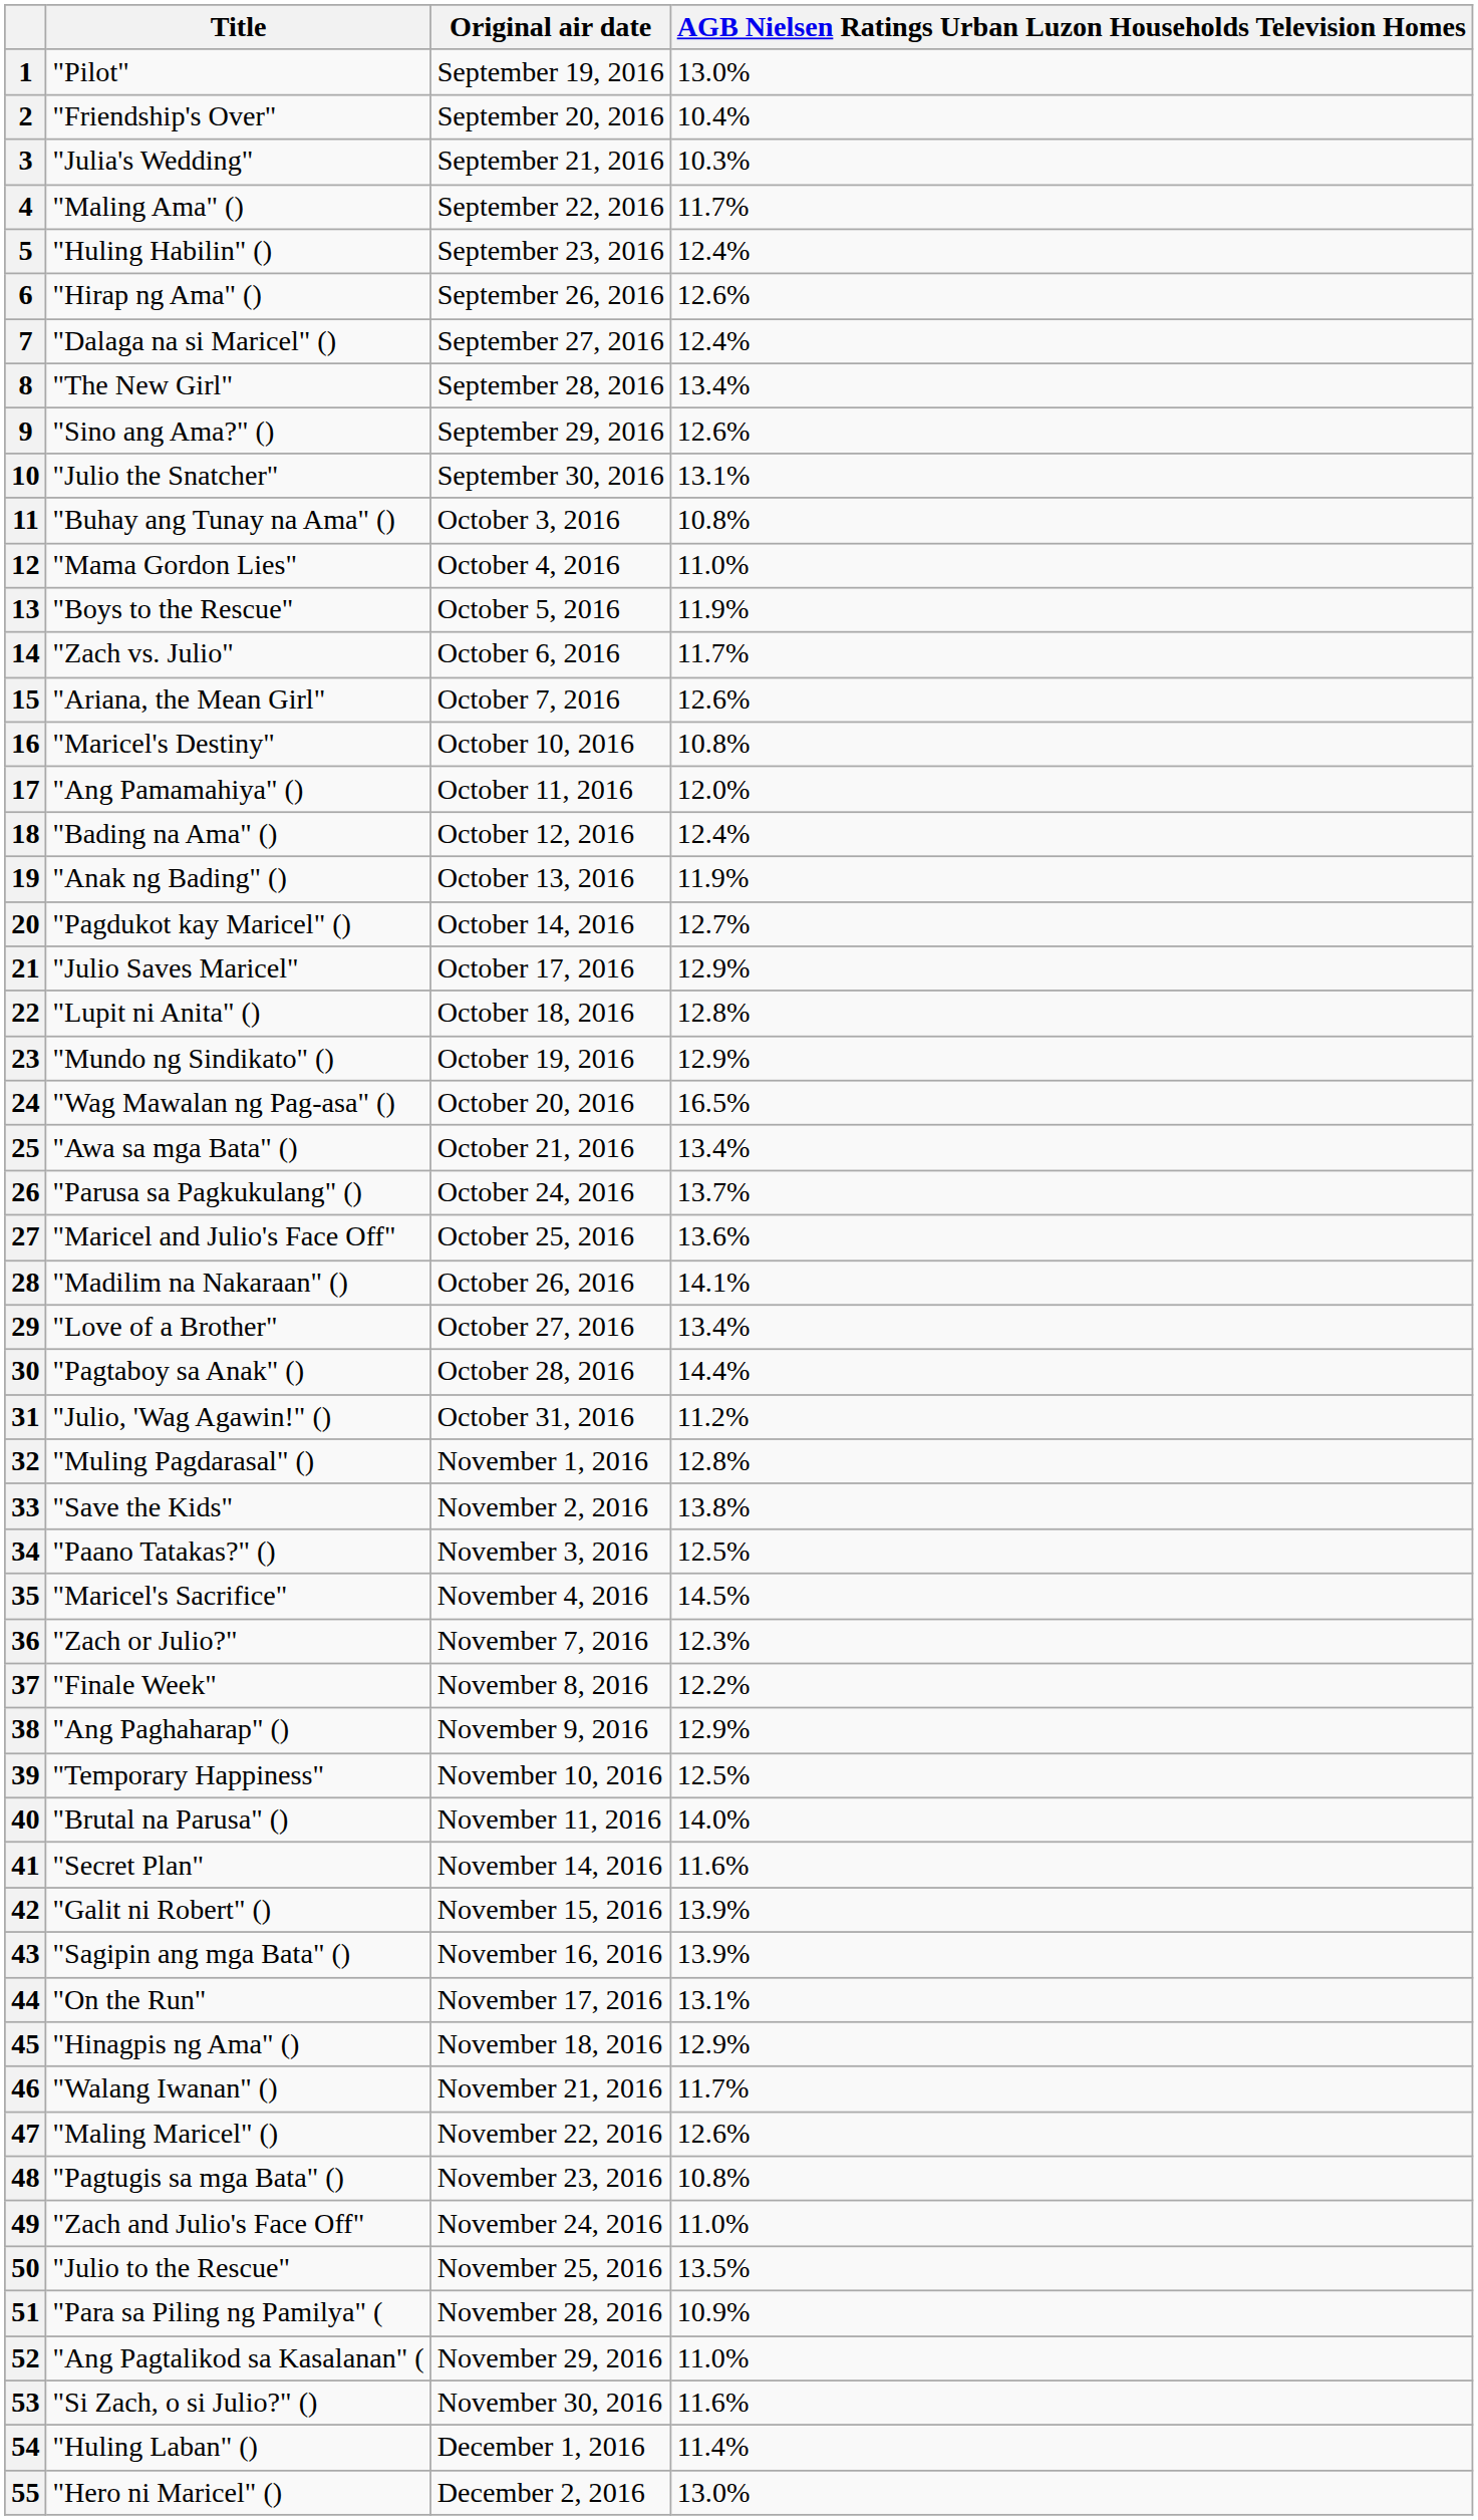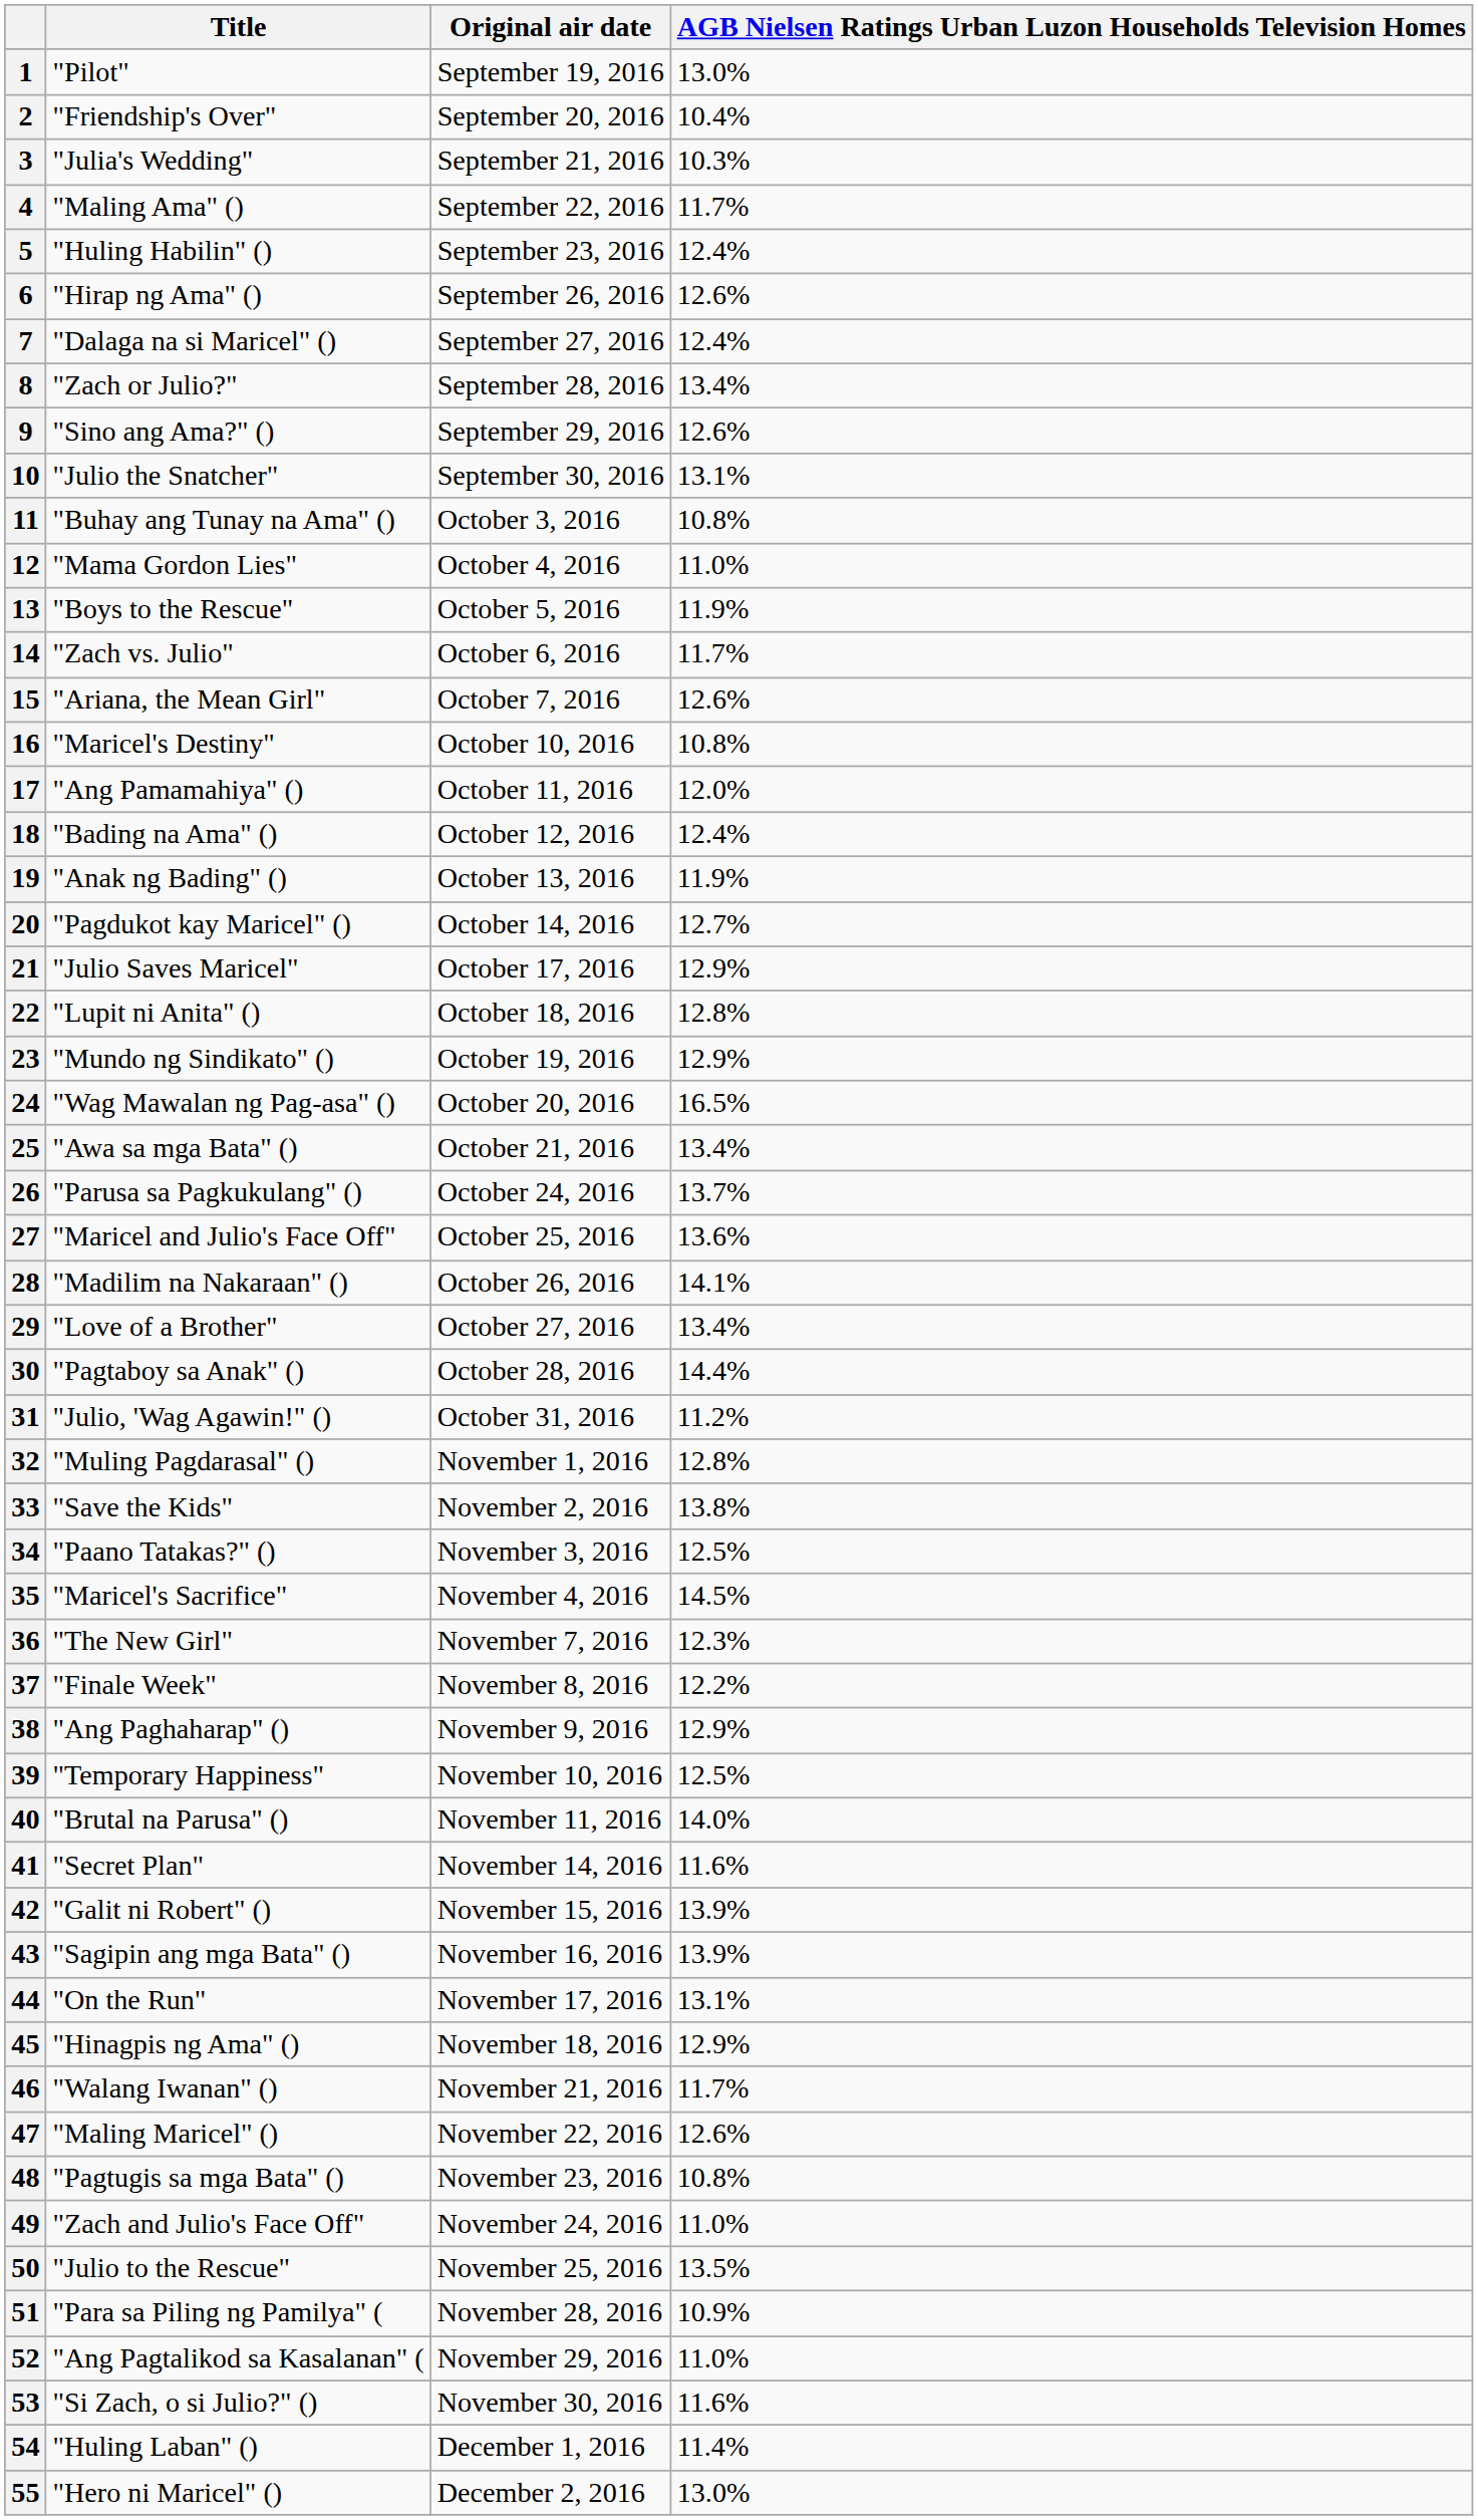 <table class="wikitable">
 <tr>
 <th></th>
 <th>Title</th>
 <th>Original air date</th>
 <th><a href='#'>AGB Nielsen</a> Ratings Urban Luzon Households Television Homes</th>
 </tr>
 <tr>
 <th>1</th>
 <td>"Pilot"</td>
 <td>September 19, 2016</td>
 <td>13.0%</td>
 </tr>
 <tr>
 <th>2</th>
 <td>"Friendship's Over"</td>
 <td>September 20, 2016</td>
 <td>10.4%</td>
 </tr>
 <tr>
 <th>3</th>
 <td>"Julia's Wedding"</td>
 <td>September 21, 2016</td>
 <td>10.3%</td>
 </tr>
 <tr>
 <th>4</th>
 <td>"Maling Ama" ()</td>
 <td>September 22, 2016</td>
 <td>11.7%</td>
 </tr>
 <tr>
 <th>5</th>
 <td>"Huling Habilin" ()</td>
 <td>September 23, 2016</td>
 <td>12.4%</td>
 </tr>
 <tr>
 <th>6</th>
 <td>"Hirap ng Ama" ()</td>
 <td>September 26, 2016</td>
 <td>12.6%</td>
 </tr>
 <tr>
 <th>7</th>
 <td>"Dalaga na si Maricel" ()</td>
 <td>September 27, 2016</td>
 <td>12.4%</td>
 </tr>
 <tr>
 <th>8</th>
-<td>"The New Girl"</td>
+<td>"Zach or Julio?"</td>
 <td>September 28, 2016</td>
 <td>13.4%</td>
 </tr>
 <tr>
 <th>9</th>
 <td>"Sino ang Ama?" ()</td>
 <td>September 29, 2016</td>
 <td>12.6%</td>
 </tr>
 <tr>
 <th>10</th>
 <td>"Julio the Snatcher"</td>
 <td>September 30, 2016</td>
 <td>13.1%</td>
 </tr>
 <tr>
 <th>11</th>
 <td>"Buhay ang Tunay na Ama" ()</td>
 <td>October 3, 2016</td>
 <td>10.8%</td>
 </tr>
 <tr>
 <th>12</th>
 <td>"Mama Gordon Lies"</td>
 <td>October 4, 2016</td>
 <td>11.0%</td>
 </tr>
 <tr>
 <th>13</th>
 <td>"Boys to the Rescue"</td>
 <td>October 5, 2016</td>
 <td>11.9%</td>
 </tr>
 <tr>
 <th>14</th>
 <td>"Zach vs. Julio"</td>
 <td>October 6, 2016</td>
 <td>11.7%</td>
 </tr>
 <tr>
 <th>15</th>
 <td>"Ariana, the Mean Girl"</td>
 <td>October 7, 2016</td>
 <td>12.6%</td>
 </tr>
 <tr>
 <th>16</th>
 <td>"Maricel's Destiny"</td>
 <td>October 10, 2016</td>
 <td>10.8%</td>
 </tr>
 <tr>
 <th>17</th>
 <td>"Ang Pamamahiya" ()</td>
 <td>October 11, 2016</td>
 <td>12.0%</td>
 </tr>
 <tr>
 <th>18</th>
 <td>"Bading na Ama" ()</td>
 <td>October 12, 2016</td>
 <td>12.4%</td>
 </tr>
 <tr>
 <th>19</th>
 <td>"Anak ng Bading" ()</td>
 <td>October 13, 2016</td>
 <td>11.9%</td>
 </tr>
 <tr>
 <th>20</th>
 <td>"Pagdukot kay Maricel" ()</td>
 <td>October 14, 2016</td>
 <td>12.7%</td>
 </tr>
 <tr>
 <th>21</th>
 <td>"Julio Saves Maricel"</td>
 <td>October 17, 2016</td>
 <td>12.9%</td>
 </tr>
 <tr>
 <th>22</th>
 <td>"Lupit ni Anita" ()</td>
 <td>October 18, 2016</td>
 <td>12.8%</td>
 </tr>
 <tr>
 <th>23</th>
 <td>"Mundo ng Sindikato" ()</td>
 <td>October 19, 2016</td>
 <td>12.9%</td>
 </tr>
 <tr>
 <th>24</th>
 <td>"Wag Mawalan ng Pag-asa" ()</td>
 <td>October 20, 2016</td>
 <td>16.5%</td>
 </tr>
 <tr>
 <th>25</th>
 <td>"Awa sa mga Bata" ()</td>
 <td>October 21, 2016</td>
 <td>13.4%</td>
 </tr>
 <tr>
 <th>26</th>
 <td>"Parusa sa Pagkukulang" ()</td>
 <td>October 24, 2016</td>
 <td>13.7%</td>
 </tr>
 <tr>
 <th>27</th>
 <td>"Maricel and Julio's Face Off"</td>
 <td>October 25, 2016</td>
 <td>13.6%</td>
 </tr>
 <tr>
 <th>28</th>
 <td>"Madilim na Nakaraan" ()</td>
 <td>October 26, 2016</td>
 <td>14.1%</td>
 </tr>
 <tr>
 <th>29</th>
 <td>"Love of a Brother"</td>
 <td>October 27, 2016</td>
 <td>13.4%</td>
 </tr>
 <tr>
 <th>30</th>
 <td>"Pagtaboy sa Anak" ()</td>
 <td>October 28, 2016</td>
 <td>14.4%</td>
 </tr>
 <tr>
 <th>31</th>
 <td>"Julio, 'Wag Agawin!" ()</td>
 <td>October 31, 2016</td>
 <td>11.2%</td>
 </tr>
 <tr>
 <th>32</th>
 <td>"Muling Pagdarasal" ()</td>
 <td>November 1, 2016</td>
 <td>12.8%</td>
 </tr>
 <tr>
 <th>33</th>
 <td>"Save the Kids"</td>
 <td>November 2, 2016</td>
 <td>13.8%</td>
 </tr>
 <tr>
 <th>34</th>
 <td>"Paano Tatakas?" ()</td>
 <td>November 3, 2016</td>
 <td>12.5%</td>
 </tr>
 <tr>
 <th>35</th>
 <td>"Maricel's Sacrifice"</td>
 <td>November 4, 2016</td>
 <td>14.5%</td>
 </tr>
 <tr>
 <th>36</th>
-<td>"Zach or Julio?"</td>
+<td>"The New Girl"</td>
 <td>November 7, 2016</td>
 <td>12.3%</td>
 </tr>
 <tr>
 <th>37</th>
 <td>"Finale Week"</td>
 <td>November 8, 2016</td>
 <td>12.2%</td>
 </tr>
 <tr>
 <th>38</th>
 <td>"Ang Paghaharap" ()</td>
 <td>November 9, 2016</td>
 <td>12.9%</td>
 </tr>
 <tr>
 <th>39</th>
 <td>"Temporary Happiness"</td>
 <td>November 10, 2016</td>
 <td>12.5%</td>
 </tr>
 <tr>
 <th>40</th>
 <td>"Brutal na Parusa" ()</td>
 <td>November 11, 2016</td>
 <td>14.0%</td>
 </tr>
 <tr>
 <th>41</th>
 <td>"Secret Plan"</td>
 <td>November 14, 2016</td>
 <td>11.6%</td>
 </tr>
 <tr>
 <th>42</th>
 <td>"Galit ni Robert" ()</td>
 <td>November 15, 2016</td>
 <td>13.9%</td>
 </tr>
 <tr>
 <th>43</th>
 <td>"Sagipin ang mga Bata" ()</td>
 <td>November 16, 2016</td>
 <td>13.9%</td>
 </tr>
 <tr>
 <th>44</th>
 <td>"On the Run"</td>
 <td>November 17, 2016</td>
 <td>13.1%</td>
 </tr>
 <tr>
 <th>45</th>
 <td>"Hinagpis ng Ama" ()</td>
 <td>November 18, 2016</td>
 <td>12.9%</td>
 </tr>
 <tr>
 <th>46</th>
 <td>"Walang Iwanan" ()</td>
 <td>November 21, 2016</td>
 <td>11.7%</td>
 </tr>
 <tr>
 <th>47</th>
 <td>"Maling Maricel" ()</td>
 <td>November 22, 2016</td>
 <td>12.6%</td>
 </tr>
 <tr>
 <th>48</th>
 <td>"Pagtugis sa mga Bata" ()</td>
 <td>November 23, 2016</td>
 <td>10.8%</td>
 </tr>
 <tr>
 <th>49</th>
 <td>"Zach and Julio's Face Off"</td>
 <td>November 24, 2016</td>
 <td>11.0%</td>
 </tr>
 <tr>
 <th>50</th>
 <td>"Julio to the Rescue"</td>
 <td>November 25, 2016</td>
 <td>13.5%</td>
 </tr>
 <tr>
 <th>51</th>
 <td>"Para sa Piling ng Pamilya" (</td>
 <td>November 28, 2016</td>
 <td>10.9%</td>
 </tr>
 <tr>
 <th>52</th>
 <td>"Ang Pagtalikod sa Kasalanan" (</td>
 <td>November 29, 2016</td>
 <td>11.0%</td>
 </tr>
 <tr>
 <th>53</th>
 <td>"Si Zach, o si Julio?" ()</td>
 <td>November 30, 2016</td>
 <td>11.6%</td>
 </tr>
 <tr>
 <th>54</th>
 <td>"Huling Laban" ()</td>
 <td>December 1, 2016</td>
 <td>11.4%</td>
 </tr>
 <tr>
 <th>55</th>
 <td>"Hero ni Maricel" ()</td>
 <td>December 2, 2016</td>
 <td>13.0%</td>
 </tr>
 </table>
